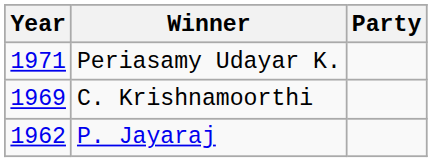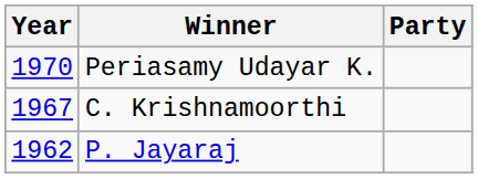 <table class="wikitable sortable">
 <tr>
 <th>Year</th>
 <th>Winner</th>
 <th colspan="2">Party</th>
 </tr>
 <tr>
-<td><a href='#'>1971</a></td>
+<td><a href='#'>1970</a></td>
 <td>Periasamy Udayar K.</td>
 <td></td>
 </tr>
 <tr>
-<td><a href='#'>1969</a></td>
+<td><a href='#'>1967</a></td>
 <td>C. Krishnamoorthi</td>
 <td></td>
 </tr>
 <tr>
 <td><a href='#'>1962</a></td>
 <td><a href='#'>P. Jayaraj</a></td>
 <td></td>
 </tr>
 </table>
